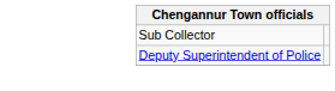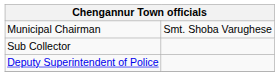 <table class="wikitable" style="float:right; margin: 0 1em 0 0;">
 <tr>
 <th colspan="2">Chengannur Town officials</th>
+</tr>
+<tr>
+<td>Municipal Chairman</td>
+<td>Smt. Shoba Varughese</td>
 </tr>
 <tr>
 <td>Sub Collector</td>
 </tr>
 <tr>
 <td><a href='#'>Deputy Superintendent of Police</a></td>
 <td></td>
 </tr>
 <tr>
 </tr>
 </table>
